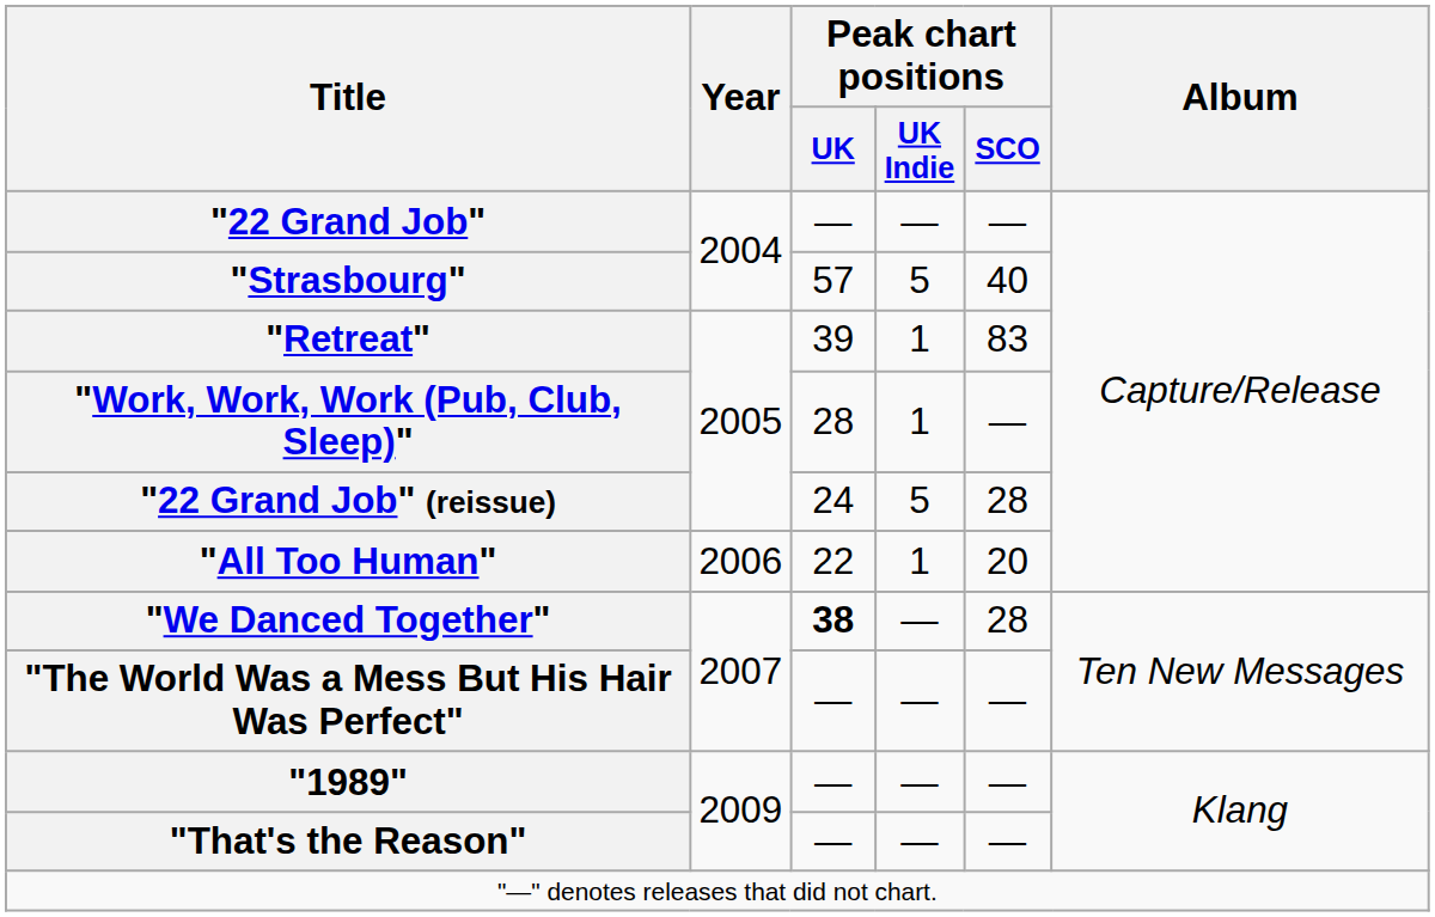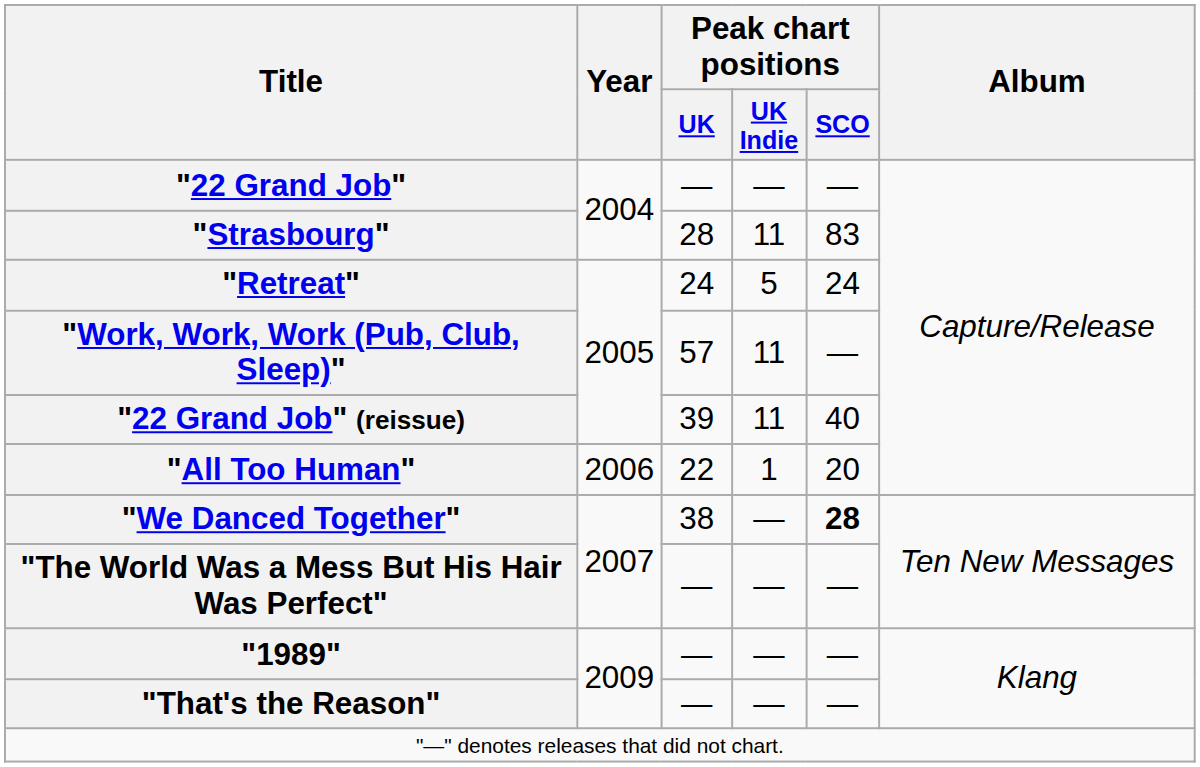 <table class="wikitable plainrowheaders" style="text-align:center;">
 <tr>
 <th scope="col" rowspan="2" style="width:20em;">Title</th>
 <th scope="col" rowspan="2" style="width:2em;">Year</th>
 <th scope="col" colspan="3">Peak chart positions</th>
 <th scope="col" rowspan="2" style="width:10em;">Album</th>
 </tr>
 <tr>
 <th style="width:2.5em;font-size:80%;"><a href='#'>UK</a><br></th>
 <th style="width:2.5em;font-size:80%;"><a href='#'>UK Indie</a><br></th>
 <th style="width:2.5em;font-size:80%;"><a href='#'>SCO</a><br></th>
 </tr>
 <tr>
 <th scope="row">"<a href='#'>22 Grand Job</a>"</th>
 <td rowspan="2">2004</td>
 <td align="center">—</td>
 <td align="center">—</td>
 <td align="center">—</td>
 <td rowspan="6" align="center"><em>Capture/Release</em></td>
 </tr>
 <tr>
 <th scope="row">"<a href='#'>Strasbourg</a>"</th>
-<td align="center">57</td>
-<td align="center">5</td>
-<td align="center">40</td>
+<td align="center">28</td>
+<td align="center">11</td>
+<td align="center">83</td>
 </tr>
 <tr>
 <th scope="row">"<a href='#'>Retreat</a>"</th>
 <td rowspan="3">2005</td>
-<td align="center">39</td>
-<td align="center">1</td>
-<td align="center">83</td>
+<td align="center">24</td>
+<td align="center">5</td>
+<td align="center">24</td>
 </tr>
 <tr>
 <th scope="row">"<a href='#'>Work, Work, Work (Pub, Club, Sleep)</a>"</th>
-<td align="center">28</td>
-<td align="center">1</td>
+<td align="center">57</td>
+<td align="center">11</td>
 <td align="center">—</td>
 </tr>
 <tr>
 <th scope="row">"<a href='#'>22 Grand Job</a>" <small>(reissue)</small></th>
-<td align="center">24</td>
-<td align="center">5</td>
-<td align="center">28</td>
+<td align="center">39</td>
+<td align="center">11</td>
+<td align="center">40</td>
 </tr>
 <tr>
 <th scope="row">"<a href='#'>All Too Human</a>"</th>
 <td>2006</td>
 <td align="center">22</td>
 <td align="center">1</td>
 <td align="center">20</td>
 </tr>
 <tr>
 <th scope="row">"<a href='#'>We Danced Together</a>"</th>
 <td rowspan="2">2007</td>
-<td align="center"><strong>38</strong></td>
+<td align="center">38</td>
 <td align="center">—</td>
-<td align="center">28</td>
+<td align="center"><strong>28</strong></td>
 <td rowspan="2" align="center"><em>Ten New Messages</em></td>
 </tr>
 <tr>
 <th scope="row">"The World Was a Mess But His Hair Was Perfect"</th>
 <td align="center">—</td>
 <td align="center">—</td>
 <td align="center">—</td>
 </tr>
 <tr>
 <th scope="row">"1989"</th>
 <td rowspan="2">2009</td>
 <td align="center">—</td>
 <td align="center">—</td>
 <td align="center">—</td>
 <td rowspan="2" align="center"><em>Klang</em></td>
 </tr>
 <tr>
 <th scope="row">"That's the Reason"</th>
 <td align="center">—</td>
 <td align="center">—</td>
 <td align="center">—</td>
 </tr>
 <tr>
 <td align="center" colspan="16" style="font-size: 8pt">"—" denotes releases that did not chart.</td>
 </tr>
 </table>
